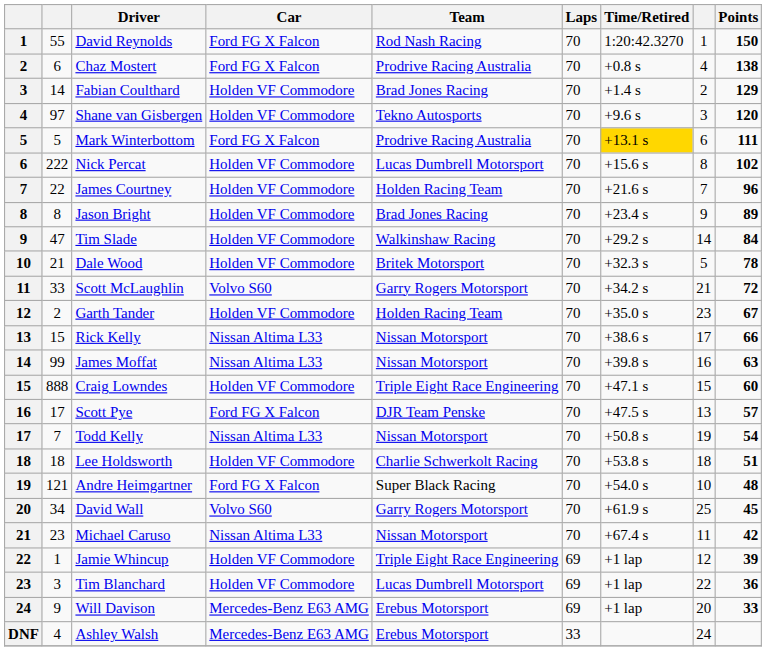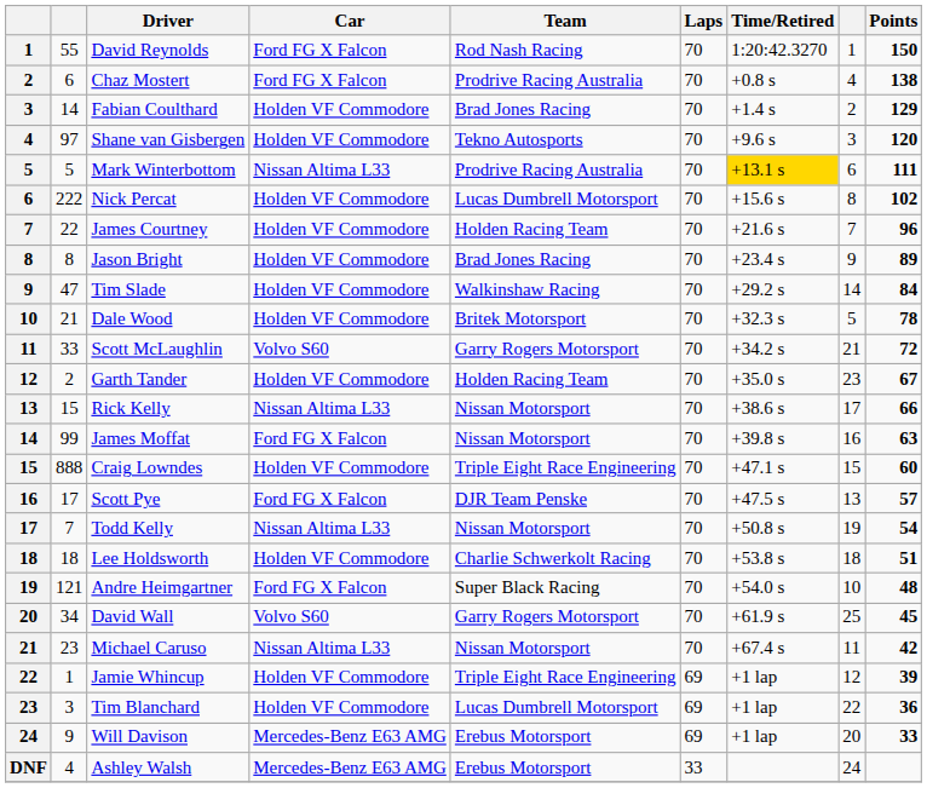 <table class="wikitable" style="font-size: 85%">
 <tr>
 <th></th>
 <th></th>
 <th>Driver</th>
 <th>Car</th>
 <th>Team</th>
 <th>Laps</th>
 <th>Time/Retired</th>
 <th></th>
 <th>Points</th>
 </tr>
 <tr>
 <th>1</th>
 <td align="center">55</td>
 <td> <a href='#'>David Reynolds</a></td>
 <td><a href='#'>Ford FG X Falcon</a></td>
 <td><a href='#'>Rod Nash Racing</a></td>
 <td>70</td>
 <td>1:20:42.3270</td>
 <td align="center">1</td>
 <td align="right"><strong>150</strong></td>
 </tr>
 <tr>
 <th>2</th>
 <td align="center">6</td>
 <td> <a href='#'>Chaz Mostert</a></td>
 <td><a href='#'>Ford FG X Falcon</a></td>
 <td><a href='#'>Prodrive Racing Australia</a></td>
 <td>70</td>
 <td>+0.8 s</td>
 <td align="center">4</td>
 <td align="right"><strong>138</strong></td>
 </tr>
 <tr>
 <th>3</th>
 <td align="center">14</td>
 <td> <a href='#'>Fabian Coulthard</a></td>
 <td><a href='#'>Holden VF Commodore</a></td>
 <td><a href='#'>Brad Jones Racing</a></td>
 <td>70</td>
 <td>+1.4 s</td>
 <td align="center">2</td>
 <td align="right"><strong>129</strong></td>
 </tr>
 <tr>
 <th>4</th>
 <td align="center">97</td>
 <td> <a href='#'>Shane van Gisbergen</a></td>
 <td><a href='#'>Holden VF Commodore</a></td>
 <td><a href='#'>Tekno Autosports</a></td>
 <td>70</td>
 <td>+9.6 s</td>
 <td align="center">3</td>
 <td align="right"><strong>120</strong></td>
 </tr>
 <tr>
 <th>5</th>
 <td align="center">5</td>
 <td> <a href='#'>Mark Winterbottom</a></td>
-<td><a href='#'>Ford FG X Falcon</a></td>
+<td><a href='#'>Nissan Altima L33</a></td>
 <td><a href='#'>Prodrive Racing Australia</a></td>
 <td>70</td>
 <td style="background: gold;">+13.1 s</td>
 <td align="center">6</td>
 <td align="right"><strong>111</strong></td>
 </tr>
 <tr>
 <th>6</th>
 <td align="center">222</td>
 <td> <a href='#'>Nick Percat</a></td>
 <td><a href='#'>Holden VF Commodore</a></td>
 <td><a href='#'>Lucas Dumbrell Motorsport</a></td>
 <td>70</td>
 <td>+15.6 s</td>
 <td align="center">8</td>
 <td align="right"><strong>102</strong></td>
 </tr>
 <tr>
 <th>7</th>
 <td align="center">22</td>
 <td> <a href='#'>James Courtney</a></td>
 <td><a href='#'>Holden VF Commodore</a></td>
 <td><a href='#'>Holden Racing Team</a></td>
 <td>70</td>
 <td>+21.6 s</td>
 <td align="center">7</td>
 <td align="right"><strong>96</strong></td>
 </tr>
 <tr>
 <th>8</th>
 <td align="center">8</td>
 <td> <a href='#'>Jason Bright</a></td>
 <td><a href='#'>Holden VF Commodore</a></td>
 <td><a href='#'>Brad Jones Racing</a></td>
 <td>70</td>
 <td>+23.4 s</td>
 <td align="center">9</td>
 <td align="right"><strong>89</strong></td>
 </tr>
 <tr>
 <th>9</th>
 <td align="center">47</td>
 <td> <a href='#'>Tim Slade</a></td>
 <td><a href='#'>Holden VF Commodore</a></td>
 <td><a href='#'>Walkinshaw Racing</a></td>
 <td>70</td>
 <td>+29.2 s</td>
 <td align="center">14</td>
 <td align="right"><strong>84</strong></td>
 </tr>
 <tr>
 <th>10</th>
 <td align="center">21</td>
 <td> <a href='#'>Dale Wood</a></td>
 <td><a href='#'>Holden VF Commodore</a></td>
 <td><a href='#'>Britek Motorsport</a></td>
 <td>70</td>
 <td>+32.3 s</td>
 <td align="center">5</td>
 <td align="right"><strong>78</strong></td>
 </tr>
 <tr>
 <th>11</th>
 <td align="center">33</td>
 <td> <a href='#'>Scott McLaughlin</a></td>
 <td><a href='#'>Volvo S60</a></td>
 <td><a href='#'>Garry Rogers Motorsport</a></td>
 <td>70</td>
 <td>+34.2 s</td>
 <td align="center">21</td>
 <td align="right"><strong>72</strong></td>
 </tr>
 <tr>
 <th>12</th>
 <td align="center">2</td>
 <td> <a href='#'>Garth Tander</a></td>
 <td><a href='#'>Holden VF Commodore</a></td>
 <td><a href='#'>Holden Racing Team</a></td>
 <td>70</td>
 <td>+35.0 s</td>
 <td align="center">23</td>
 <td align="right"><strong>67</strong></td>
 </tr>
 <tr>
 <th>13</th>
 <td align="center">15</td>
 <td> <a href='#'>Rick Kelly</a></td>
 <td><a href='#'>Nissan Altima L33</a></td>
 <td><a href='#'>Nissan Motorsport</a></td>
 <td>70</td>
 <td>+38.6 s</td>
 <td align="center">17</td>
 <td align="right"><strong>66</strong></td>
 </tr>
 <tr>
 <th>14</th>
 <td align="center">99</td>
 <td> <a href='#'>James Moffat</a></td>
-<td><a href='#'>Nissan Altima L33</a></td>
+<td><a href='#'>Ford FG X Falcon</a></td>
 <td><a href='#'>Nissan Motorsport</a></td>
 <td>70</td>
 <td>+39.8 s</td>
 <td align="center">16</td>
 <td align="right"><strong>63</strong></td>
 </tr>
 <tr>
 <th>15</th>
 <td align="center">888</td>
 <td> <a href='#'>Craig Lowndes</a></td>
 <td><a href='#'>Holden VF Commodore</a></td>
 <td><a href='#'>Triple Eight Race Engineering</a></td>
 <td>70</td>
 <td>+47.1 s</td>
 <td align="center">15</td>
 <td align="right"><strong>60</strong></td>
 </tr>
 <tr>
 <th>16</th>
 <td align="center">17</td>
 <td> <a href='#'>Scott Pye</a></td>
 <td><a href='#'>Ford FG X Falcon</a></td>
 <td><a href='#'>DJR Team Penske</a></td>
 <td>70</td>
 <td>+47.5 s</td>
 <td align="center">13</td>
 <td align="right"><strong>57</strong></td>
 </tr>
 <tr>
 <th>17</th>
 <td align="center">7</td>
 <td> <a href='#'>Todd Kelly</a></td>
 <td><a href='#'>Nissan Altima L33</a></td>
 <td><a href='#'>Nissan Motorsport</a></td>
 <td>70</td>
 <td>+50.8 s</td>
 <td align="center">19</td>
 <td align="right"><strong>54</strong></td>
 </tr>
 <tr>
 <th>18</th>
 <td align="center">18</td>
 <td> <a href='#'>Lee Holdsworth</a></td>
 <td><a href='#'>Holden VF Commodore</a></td>
 <td><a href='#'>Charlie Schwerkolt Racing</a></td>
 <td>70</td>
 <td>+53.8 s</td>
 <td align="center">18</td>
 <td align="right"><strong>51</strong></td>
 </tr>
 <tr>
 <th>19</th>
 <td align="center">121</td>
 <td> <a href='#'>Andre Heimgartner</a></td>
 <td><a href='#'>Ford FG X Falcon</a></td>
 <td>Super Black Racing</td>
 <td>70</td>
 <td>+54.0 s</td>
 <td align="center">10</td>
 <td align="right"><strong>48</strong></td>
 </tr>
 <tr>
 <th>20</th>
 <td align="center">34</td>
 <td> <a href='#'>David Wall</a></td>
 <td><a href='#'>Volvo S60</a></td>
 <td><a href='#'>Garry Rogers Motorsport</a></td>
 <td>70</td>
 <td>+61.9 s</td>
 <td align="center">25</td>
 <td align="right"><strong>45</strong></td>
 </tr>
 <tr>
 <th>21</th>
 <td align="center">23</td>
 <td> <a href='#'>Michael Caruso</a></td>
 <td><a href='#'>Nissan Altima L33</a></td>
 <td><a href='#'>Nissan Motorsport</a></td>
 <td>70</td>
 <td>+67.4 s</td>
 <td align="center">11</td>
 <td align="right"><strong>42</strong></td>
 </tr>
 <tr>
 <th>22</th>
 <td align="center">1</td>
 <td> <a href='#'>Jamie Whincup</a></td>
 <td><a href='#'>Holden VF Commodore</a></td>
 <td><a href='#'>Triple Eight Race Engineering</a></td>
 <td>69</td>
 <td>+1 lap</td>
 <td align="center">12</td>
 <td align="right"><strong>39</strong></td>
 </tr>
 <tr>
 <th>23</th>
 <td align="center">3</td>
 <td> <a href='#'>Tim Blanchard</a></td>
 <td><a href='#'>Holden VF Commodore</a></td>
 <td><a href='#'>Lucas Dumbrell Motorsport</a></td>
 <td>69</td>
 <td>+1 lap</td>
 <td align="center">22</td>
 <td align="right"><strong>36</strong></td>
 </tr>
 <tr>
 <th>24</th>
 <td align="center">9</td>
 <td> <a href='#'>Will Davison</a></td>
 <td><a href='#'>Mercedes-Benz E63 AMG</a></td>
 <td><a href='#'>Erebus Motorsport</a></td>
 <td>69</td>
 <td>+1 lap</td>
 <td align="center">20</td>
 <td align="right"><strong>33</strong></td>
 </tr>
 <tr>
 <th>DNF</th>
 <td align="center">4</td>
 <td> <a href='#'>Ashley Walsh</a></td>
 <td><a href='#'>Mercedes-Benz E63 AMG</a></td>
 <td><a href='#'>Erebus Motorsport</a></td>
 <td>33</td>
 <td></td>
 <td align="center">24</td>
 <td></td>
 </tr>
 <tr>
 </tr>
 </table>
